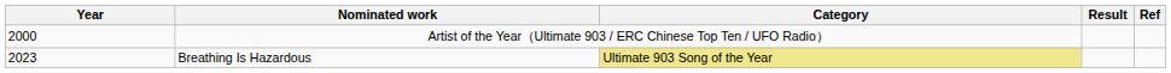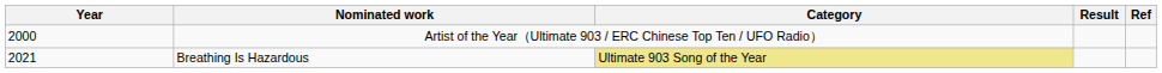 <table class="wikitable"  width="92%">
 <tr>
 <th width="12%">Year</th>
 <th width="30%">Nominated work</th>
 <th width="34%">Category</th>
 <th width="3%">Result</th>
 <th width="2%">Ref</th>
 </tr>
 <tr>
 <td>2000</td>
 <td colspan="2" align="center">Artist of the Year（Ultimate 903 / ERC Chinese Top Ten / UFO Radio）</td>
 <td></td>
 </tr>
 <tr>
-<td>2023</td>
+<td>2021</td>
 <td>Breathing Is Hazardous</td>
 <td style="background: khaki;">Ultimate 903 Song of the Year</td>
 <td></td>
 <td></td>
 </tr>
 </table>
